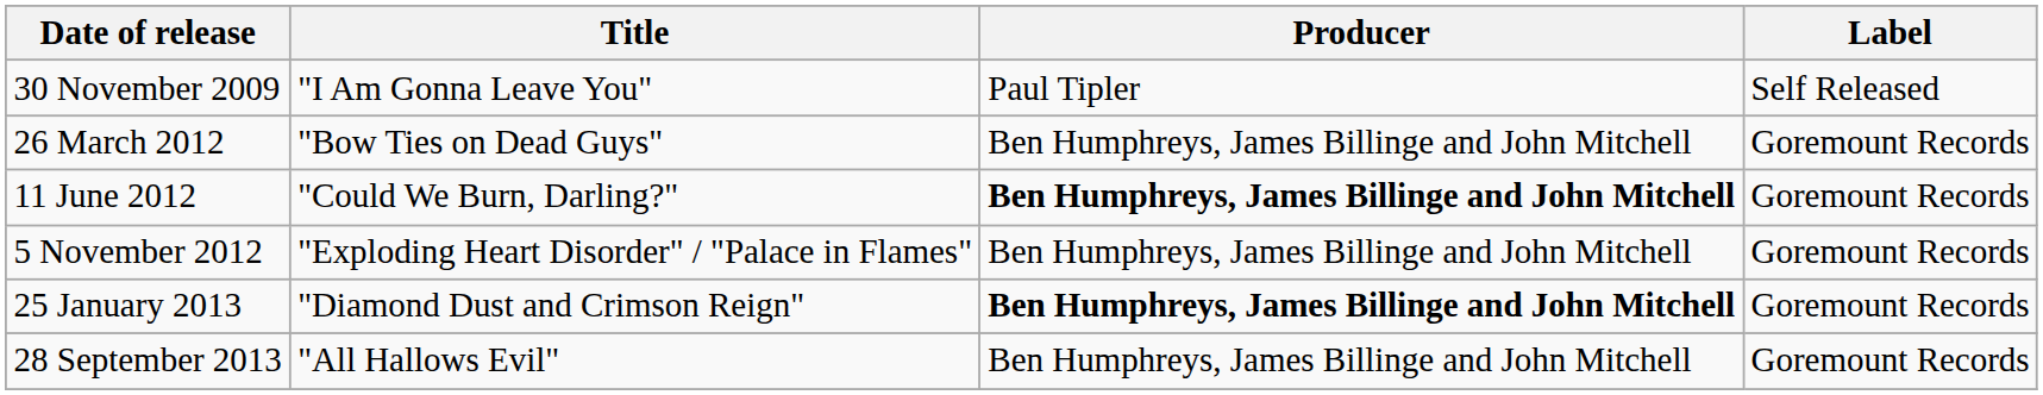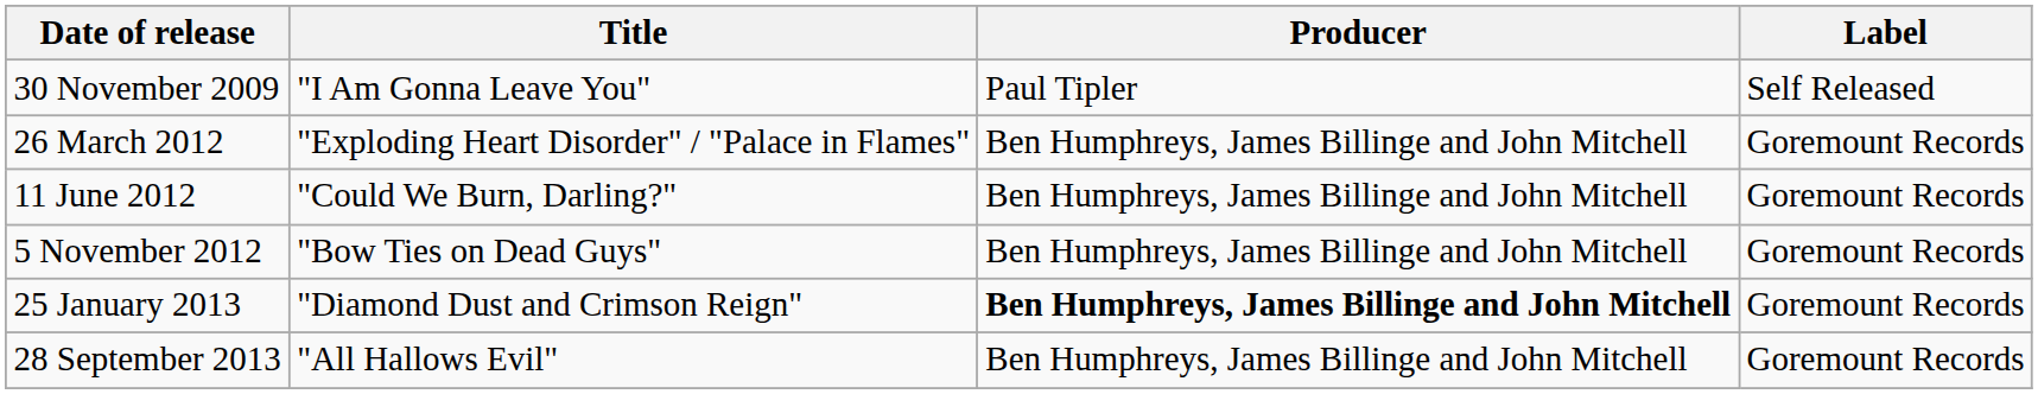 <table class="wikitable">
 <tr>
 <th><strong>Date of release</strong></th>
 <th><strong>Title</strong></th>
 <th><strong>Producer</strong></th>
 <th><strong>Label</strong></th>
 </tr>
 <tr>
 <td>30 November 2009</td>
 <td>"I Am Gonna Leave You"</td>
 <td>Paul Tipler</td>
 <td>Self Released</td>
 </tr>
 <tr>
 <td>26 March 2012</td>
-<td>"Bow Ties on Dead Guys"</td>
+<td>"Exploding Heart Disorder" / "Palace in Flames"</td>
 <td>Ben Humphreys, James Billinge and John Mitchell</td>
 <td>Goremount Records</td>
 </tr>
 <tr>
 <td>11 June 2012</td>
 <td>"Could We Burn, Darling?"</td>
-<td><strong>Ben Humphreys, James Billinge and John Mitchell</strong></td>
+<td>Ben Humphreys, James Billinge and John Mitchell</td>
 <td>Goremount Records</td>
 </tr>
 <tr>
 <td>5 November 2012</td>
-<td>"Exploding Heart Disorder" / "Palace in Flames"</td>
+<td>"Bow Ties on Dead Guys"</td>
 <td>Ben Humphreys, James Billinge and John Mitchell</td>
 <td>Goremount Records</td>
 </tr>
 <tr>
 <td>25 January 2013</td>
 <td>"Diamond Dust and Crimson Reign"</td>
 <td><strong>Ben Humphreys, James Billinge and John Mitchell</strong></td>
 <td>Goremount Records</td>
 </tr>
 <tr>
 <td>28 September 2013</td>
 <td>"All Hallows Evil"</td>
 <td>Ben Humphreys, James Billinge and John Mitchell</td>
 <td>Goremount Records</td>
 </tr>
 </table>
